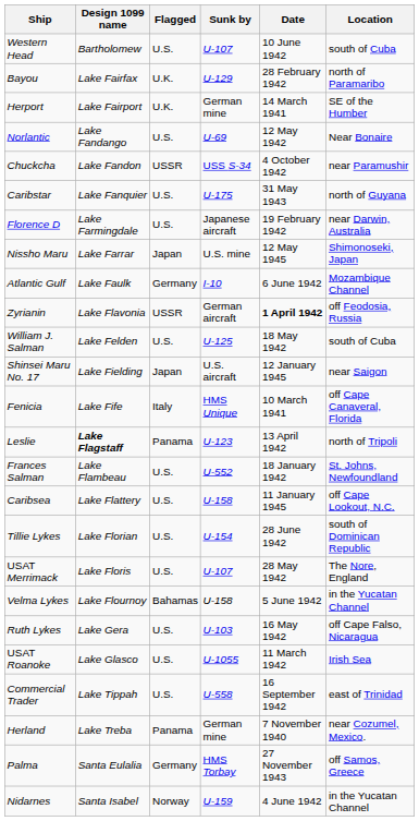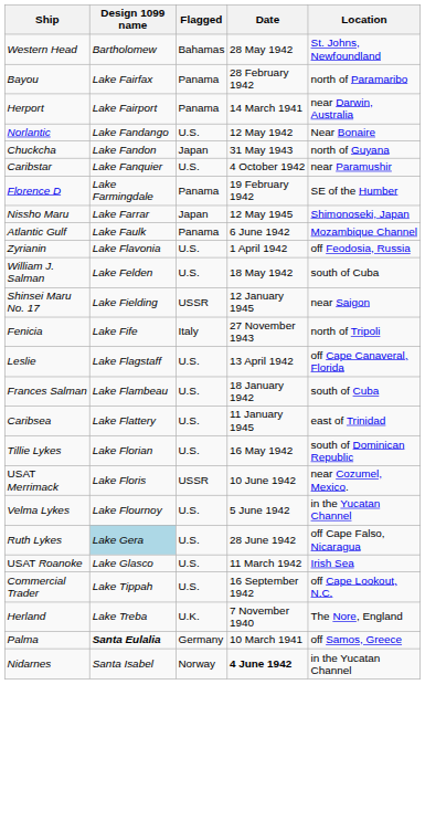 <table class="wikitable">
 <tr>
 <th>Ship</th>
 <th>Design 1099 name</th>
 <th>Flagged</th>
-<th>Sunk by</th>
 <th>Date</th>
 <th>Location</th>
 </tr>
 <tr>
 <td><em>Western Head</em></td>
 <td><em>Bartholomew</em></td>
-<td>U.S.</td>
-<td><a href='#'><em>U-107</em></a></td>
-<td>10 June 1942</td>
-<td>south of <a href='#'>Cuba</a></td>
+<td>Bahamas</td>
+<td>28 May 1942</td>
+<td><a href='#'>St. Johns, Newfoundland</a></td>
 </tr>
 <tr>
 <td><em>Bayou</em></td>
 <td><em>Lake Fairfax</em></td>
-<td>U.K.</td>
-<td><em><a href='#'>U-129</a></em></td>
+<td>Panama</td>
 <td>28 February 1942</td>
 <td>north of <a href='#'>Paramaribo</a></td>
 </tr>
 <tr>
 <td><em>Herport</em></td>
 <td><em>Lake Fairport</em></td>
-<td>U.K.</td>
-<td>German mine</td>
+<td>Panama</td>
 <td>14 March 1941</td>
-<td>SE of the <a href='#'>Humber</a></td>
+<td>near <a href='#'>Darwin, Australia</a></td>
 </tr>
 <tr>
 <td><em><a href='#'>Norlantic</a></em></td>
 <td><em>Lake Fandango</em></td>
 <td>U.S.</td>
-<td><em><a href='#'>U-69</a></em></td>
 <td>12 May 1942</td>
 <td>Near <a href='#'>Bonaire</a></td>
 </tr>
 <tr>
 <td><em>Chuckcha</em></td>
 <td><em>Lake Fandon</em></td>
-<td>USSR</td>
-<td><a href='#'>USS <em>S-34</em></a></td>
-<td>4 October 1942</td>
-<td>near <a href='#'>Paramushir</a></td>
+<td>Japan</td>
+<td>31 May 1943</td>
+<td>north of <a href='#'>Guyana</a></td>
 </tr>
 <tr>
 <td><em>Caribstar</em></td>
 <td><em>Lake Fanquier</em></td>
 <td>U.S.</td>
-<td><em><a href='#'>U-175</a></em></td>
-<td>31 May 1943</td>
-<td>north of <a href='#'>Guyana</a></td>
+<td>4 October 1942</td>
+<td>near <a href='#'>Paramushir</a></td>
 </tr>
 <tr>
 <td><em><a href='#'>Florence D</a></em></td>
 <td><em>Lake Farmingdale</em></td>
-<td>U.S.</td>
-<td>Japanese aircraft</td>
+<td>Panama</td>
 <td>19 February 1942</td>
-<td>near <a href='#'>Darwin, Australia</a></td>
+<td>SE of the <a href='#'>Humber</a></td>
 </tr>
 <tr>
 <td><em>Nissho Maru</em></td>
 <td><em>Lake Farrar</em></td>
 <td>Japan</td>
-<td>U.S. mine</td>
 <td>12 May 1945</td>
 <td><a href='#'>Shimonoseki, Japan</a></td>
 </tr>
 <tr>
 <td><em>Atlantic Gulf</em></td>
 <td><em>Lake Faulk</em></td>
-<td>Germany</td>
-<td><em><a href='#'>I-10</a></em></td>
+<td>Panama</td>
 <td>6 June 1942</td>
 <td><a href='#'>Mozambique Channel</a></td>
 </tr>
 <tr>
 <td><em>Zyrianin</em></td>
 <td><em>Lake Flavonia</em></td>
-<td>USSR</td>
-<td>German aircraft</td>
-<td><strong>1 April 1942</strong></td>
+<td>U.S.</td>
+<td>1 April 1942</td>
 <td>off <a href='#'>Feodosia, Russia</a></td>
 </tr>
 <tr>
 <td><em>William J. Salman</em></td>
 <td><em>Lake Felden</em></td>
 <td>U.S.</td>
-<td><em><a href='#'>U-125</a></em></td>
 <td>18 May 1942</td>
 <td>south of Cuba</td>
 </tr>
 <tr>
 <td><em>Shinsei Maru No. 17</em></td>
 <td><em>Lake Fielding</em></td>
-<td>Japan</td>
-<td>U.S. aircraft</td>
+<td>USSR</td>
 <td>12 January 1945</td>
 <td>near <a href='#'>Saigon</a></td>
 </tr>
 <tr>
 <td><em>Fenicia</em></td>
 <td><em>Lake Fife</em></td>
 <td>Italy</td>
-<td><a href='#'>HMS <em>Unique</em></a></td>
-<td>10 March 1941</td>
-<td>off <a href='#'>Cape Canaveral, Florida</a></td>
+<td>27 November 1943</td>
+<td>north of <a href='#'>Tripoli</a></td>
 </tr>
 <tr>
 <td><em>Leslie</em></td>
-<td><strong><em>Lake Flagstaff</em></strong></td>
-<td>Panama</td>
-<td><em><a href='#'>U-123</a></em></td>
+<td><em>Lake Flagstaff</em></td>
+<td>U.S.</td>
 <td>13 April 1942</td>
-<td>north of <a href='#'>Tripoli</a></td>
+<td>off <a href='#'>Cape Canaveral, Florida</a></td>
 </tr>
 <tr>
 <td><em>Frances Salman</em></td>
 <td><em>Lake Flambeau</em></td>
 <td>U.S.</td>
-<td><em><a href='#'>U-552</a></em></td>
 <td>18 January 1942</td>
-<td><a href='#'>St. Johns, Newfoundland</a></td>
+<td>south of <a href='#'>Cuba</a></td>
 </tr>
 <tr>
 <td><em>Caribsea</em></td>
 <td><em>Lake Flattery</em></td>
 <td>U.S.</td>
-<td><em><a href='#'>U-158</a></em></td>
 <td>11 January 1945</td>
-<td>off <a href='#'>Cape Lookout, N.C.</a></td>
+<td>east of <a href='#'>Trinidad</a></td>
 </tr>
 <tr>
 <td><em>Tillie Lykes</em></td>
 <td><em>Lake Florian</em></td>
 <td>U.S.</td>
-<td><em><a href='#'>U-154</a></em></td>
-<td>28 June 1942</td>
+<td>16 May 1942</td>
 <td>south of <a href='#'>Dominican Republic</a></td>
 </tr>
 <tr>
 <td>USAT <em>Merrimack</em></td>
 <td><em>Lake Floris</em></td>
-<td>U.S.</td>
-<td><em><a href='#'>U-107</a></em></td>
-<td>28 May 1942</td>
-<td>The <a href='#'>Nore</a>, England</td>
+<td>USSR</td>
+<td>10 June 1942</td>
+<td>near <a href='#'>Cozumel, Mexico</a>.</td>
 </tr>
 <tr>
 <td><em>Velma Lykes</em></td>
 <td><em>Lake Flournoy</em></td>
-<td>Bahamas</td>
-<td><em>U-158</em></td>
+<td>U.S.</td>
 <td>5 June 1942</td>
 <td>in the <a href='#'>Yucatan Channel</a></td>
 </tr>
 <tr>
 <td><em>Ruth Lykes</em></td>
-<td><em>Lake Gera</em></td>
+<td style="background: lightblue;"><em>Lake Gera</em></td>
 <td>U.S.</td>
-<td><em><a href='#'>U-103</a></em></td>
-<td>16 May 1942</td>
+<td>28 June 1942</td>
 <td>off Cape Falso, <a href='#'>Nicaragua</a></td>
 </tr>
 <tr>
 <td>USAT <em>Roanoke</em></td>
 <td><em>Lake Glasco</em></td>
 <td>U.S.</td>
-<td><em><a href='#'>U-1055</a></em></td>
 <td>11 March 1942</td>
 <td><a href='#'>Irish Sea</a></td>
 </tr>
 <tr>
 <td><em>Commercial Trader</em></td>
 <td><em>Lake Tippah</em></td>
 <td>U.S.</td>
-<td><em><a href='#'>U-558</a></em></td>
 <td>16 September 1942</td>
-<td>east of <a href='#'>Trinidad</a></td>
+<td>off <a href='#'>Cape Lookout, N.C.</a></td>
 </tr>
 <tr>
 <td><em>Herland</em></td>
 <td><em>Lake Treba</em></td>
-<td>Panama</td>
-<td>German mine</td>
+<td>U.K.</td>
 <td>7 November 1940</td>
-<td>near <a href='#'>Cozumel, Mexico</a>.</td>
+<td>The <a href='#'>Nore</a>, England</td>
 </tr>
 <tr>
 <td><em>Palma</em></td>
-<td><em>Santa Eulalia</em></td>
+<td><strong><em>Santa Eulalia</em></strong></td>
 <td>Germany</td>
-<td><a href='#'>HMS <em>Torbay</em></a></td>
-<td>27 November 1943</td>
+<td>10 March 1941</td>
 <td>off <a href='#'>Samos, Greece</a></td>
 </tr>
 <tr>
 <td><em>Nidarnes</em></td>
 <td><em>Santa Isabel</em></td>
 <td>Norway</td>
-<td><em><a href='#'>U-159</a></em></td>
-<td>4 June 1942</td>
+<td><strong>4 June 1942</strong></td>
 <td>in the Yucatan Channel</td>
 </tr>
 </table>
